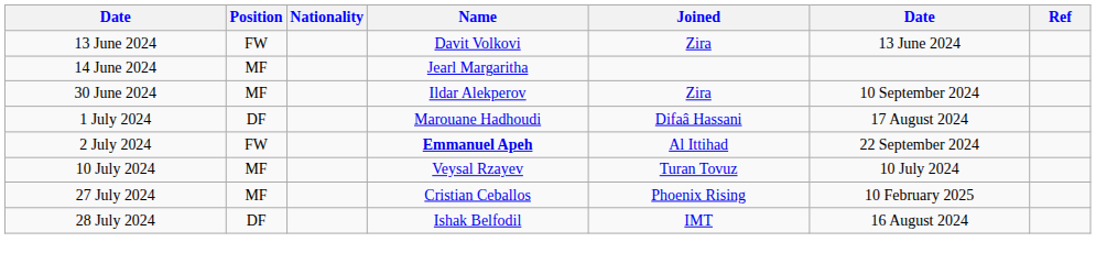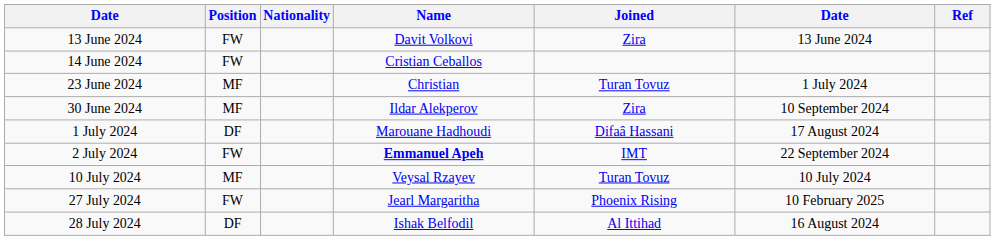 <table class="wikitable"  style="text-align:center; font-size:90%; ">
 <tr>
 <th style="background:#white; color:blue; width:200px;">Date</th>
 <th style="background:#white; color:blue; width:50px;">Position</th>
 <th style="background:#white; color:blue; width:50px;">Nationality</th>
 <th style="background:#white; color:blue; width:200px;">Name</th>
 <th style="background:#white; color:blue; width:200px;">Joined</th>
 <th style="background:#white; color:blue; width:200px;">Date</th>
 <th style="background:#white; color:blue; width:50px;">Ref</th>
 </tr>
 <tr>
 <td>13 June 2024</td>
 <td>FW</td>
 <td></td>
 <td><a href='#'>Davit Volkovi</a></td>
 <td><a href='#'>Zira</a></td>
 <td>13 June 2024</td>
 <td></td>
 </tr>
 <tr>
 <td>14 June 2024</td>
+<td>FW</td>
+<td></td>
+<td><a href='#'>Cristian Ceballos</a></td>
+<td></td>
+<td></td>
+<td></td>
+</tr>
+<tr>
+<td>23 June 2024</td>
 <td>MF</td>
 <td></td>
-<td><a href='#'>Jearl Margaritha</a></td>
-<td></td>
-<td></td>
+<td><a href='#'>Christian</a></td>
+<td><a href='#'>Turan Tovuz</a></td>
+<td>1 July 2024</td>
 <td></td>
 </tr>
 <tr>
 <td>30 June 2024</td>
 <td>MF</td>
 <td></td>
 <td><a href='#'>Ildar Alekperov</a></td>
 <td><a href='#'>Zira</a></td>
 <td>10 September 2024</td>
 <td></td>
 </tr>
 <tr>
 <td>1 July 2024</td>
 <td>DF</td>
 <td></td>
 <td><a href='#'>Marouane Hadhoudi</a></td>
 <td><a href='#'>Difaâ Hassani</a></td>
 <td>17 August 2024</td>
 <td></td>
 </tr>
 <tr>
 <td>2 July 2024</td>
 <td>FW</td>
 <td></td>
 <td><strong><a href='#'>Emmanuel Apeh</a></strong></td>
-<td><a href='#'>Al Ittihad</a></td>
+<td><a href='#'>IMT</a></td>
 <td>22 September 2024</td>
 <td></td>
 </tr>
 <tr>
 <td>10 July 2024</td>
 <td>MF</td>
 <td></td>
 <td><a href='#'>Veysal Rzayev</a></td>
 <td><a href='#'>Turan Tovuz</a></td>
 <td>10 July 2024</td>
 <td></td>
 </tr>
 <tr>
 <td>27 July 2024</td>
-<td>MF</td>
+<td>FW</td>
 <td></td>
-<td><a href='#'>Cristian Ceballos</a></td>
+<td><a href='#'>Jearl Margaritha</a></td>
 <td><a href='#'>Phoenix Rising</a></td>
 <td>10 February 2025</td>
 <td></td>
 </tr>
 <tr>
 <td>28 July 2024</td>
 <td>DF</td>
 <td></td>
 <td><a href='#'>Ishak Belfodil</a></td>
-<td><a href='#'>IMT</a></td>
+<td><a href='#'>Al Ittihad</a></td>
 <td>16 August 2024</td>
 <td></td>
 </tr>
 </table>
